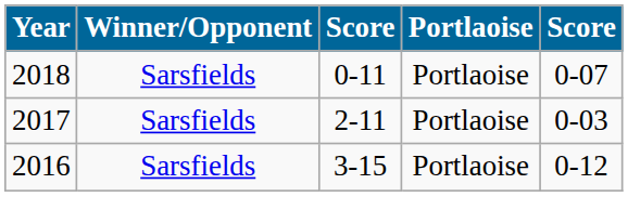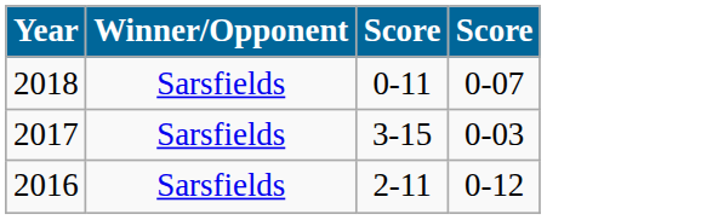 <table class="wikitable" style="text-align:center;">
 <tr>
 <th style="background:#069;color:white">Year</th>
 <th style="background:#069;color:white">Winner/Opponent</th>
 <th style="background:#069;color:white">Score</th>
-<th style="background:#069;color:white">Portlaoise</th>
 <th style="background:#069;color:white">Score</th>
 </tr>
 <tr>
 <td>2018</td>
 <td><a href='#'>Sarsfields</a></td>
 <td>0-11</td>
-<td> Portlaoise</td>
 <td>0-07</td>
 </tr>
 <tr>
 <td>2017</td>
 <td><a href='#'>Sarsfields</a></td>
-<td>2-11</td>
-<td> Portlaoise</td>
+<td>3-15</td>
 <td>0-03</td>
 </tr>
 <tr>
 <td>2016</td>
 <td><a href='#'>Sarsfields</a></td>
-<td>3-15</td>
-<td> Portlaoise</td>
+<td>2-11</td>
 <td>0-12</td>
 </tr>
 </table>
